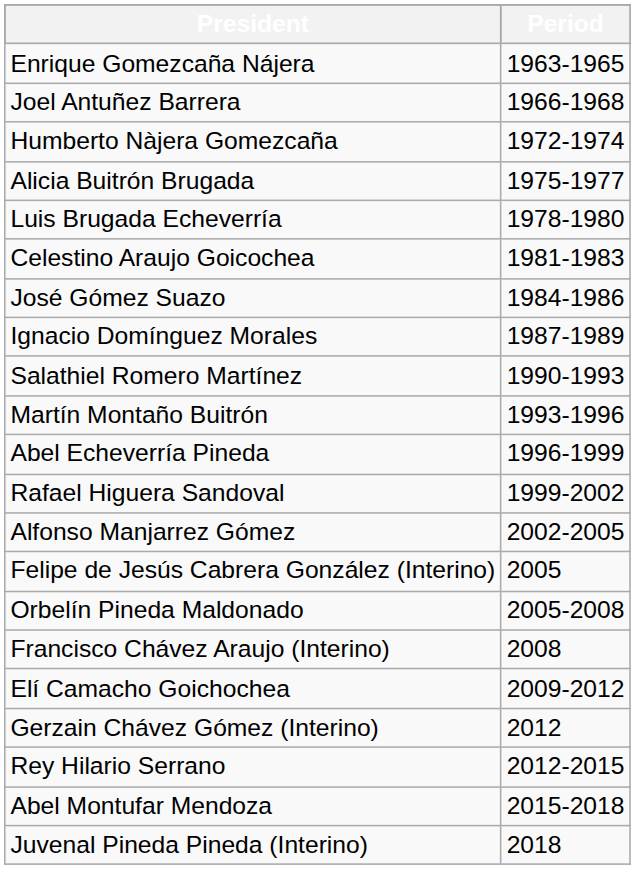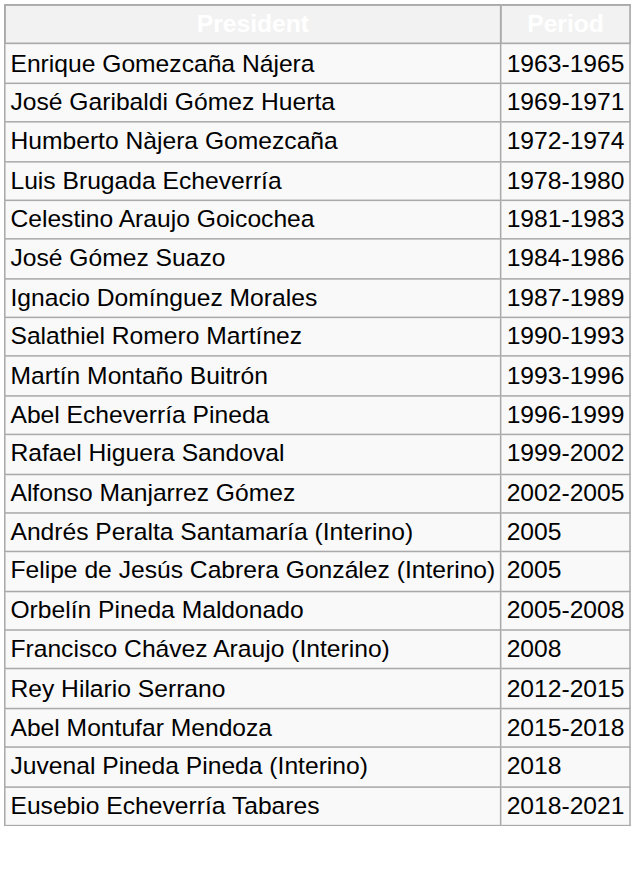 <table class="wikitable">
 <tr style="background:#000000; color:#FFFFFF;">
 <th><strong>President</strong></th>
 <th><strong>Period</strong></th>
 </tr>
 <tr>
 <td>Enrique Gomezcaña Nájera</td>
 <td>1963-1965</td>
 </tr>
 <tr>
-<td>Joel Antuñez Barrera</td>
-<td>1966-1968</td>
+<td>José Garibaldi Gómez Huerta</td>
+<td>1969-1971</td>
 </tr>
 <tr>
 <td>Humberto Nàjera Gomezcaña</td>
 <td>1972-1974</td>
-</tr>
-<tr>
-<td>Alicia Buitrón Brugada</td>
-<td>1975-1977</td>
 </tr>
 <tr>
 <td>Luis Brugada Echeverría</td>
 <td>1978-1980</td>
 </tr>
 <tr>
 <td>Celestino Araujo Goicochea</td>
 <td>1981-1983</td>
 </tr>
 <tr>
 <td>José Gómez Suazo</td>
 <td>1984-1986</td>
 </tr>
 <tr>
 <td>Ignacio Domínguez Morales</td>
 <td>1987-1989</td>
 </tr>
 <tr>
 <td>Salathiel Romero Martínez</td>
 <td>1990-1993</td>
 </tr>
 <tr>
 <td>Martín Montaño Buitrón</td>
 <td>1993-1996</td>
 </tr>
 <tr>
 <td>Abel Echeverría Pineda</td>
 <td>1996-1999</td>
 </tr>
 <tr>
 <td>Rafael Higuera Sandoval</td>
 <td>1999-2002</td>
 </tr>
 <tr>
 <td>Alfonso Manjarrez Gómez</td>
 <td>2002-2005</td>
 </tr>
 <tr>
+<td>Andrés Peralta Santamaría  (Interino)</td>
+<td>2005</td>
+</tr>
+<tr>
 <td>Felipe de Jesús Cabrera González (Interino)</td>
 <td>2005</td>
 </tr>
 <tr>
 <td>Orbelín Pineda Maldonado</td>
 <td>2005-2008</td>
 </tr>
 <tr>
 <td>Francisco Chávez Araujo (Interino)</td>
 <td>2008</td>
-</tr>
-<tr>
-<td>Elí Camacho Goichochea</td>
-<td>2009-2012</td>
-</tr>
-<tr>
-<td>Gerzain Chávez Gómez (Interino)</td>
-<td>2012</td>
 </tr>
 <tr>
 <td>Rey Hilario Serrano</td>
 <td>2012-2015</td>
 </tr>
 <tr>
 <td>Abel Montufar Mendoza</td>
 <td>2015-2018</td>
 </tr>
 <tr>
 <td>Juvenal Pineda Pineda (Interino)</td>
 <td>2018</td>
 </tr>
+<tr>
+<td>Eusebio Echeverría Tabares</td>
+<td>2018-2021</td>
+</tr>
 </table>
